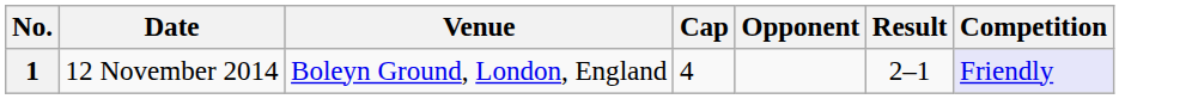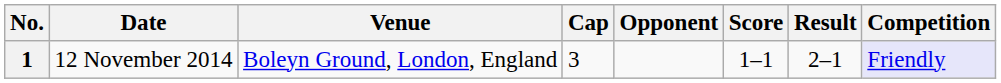 <table class="wikitable plainrowheaders">
 <tr>
 <th scope=col>No.</th>
 <th scope=col>Date</th>
 <th scope=col>Venue</th>
 <th scope=col>Cap</th>
 <th scope=col>Opponent</th>
+<th scope=col>Score</th>
 <th scope=col>Result</th>
 <th scope=col>Competition</th>
 </tr>
 <tr>
 <th scope=row>1</th>
 <td>12 November 2014</td>
 <td><a href='#'>Boleyn Ground</a>, <a href='#'>London</a>, England</td>
-<td>4</td>
+<td>3</td>
 <td></td>
+<td align=center>1–1</td>
 <td align=center>2–1</td>
 <td style="background: lavender;"><a href='#'>Friendly</a></td>
 </tr>
 </table>
